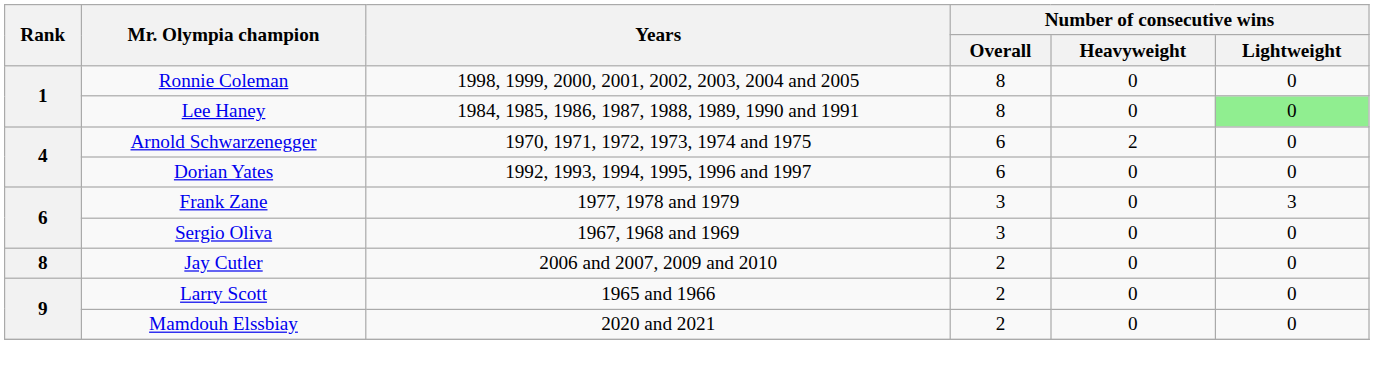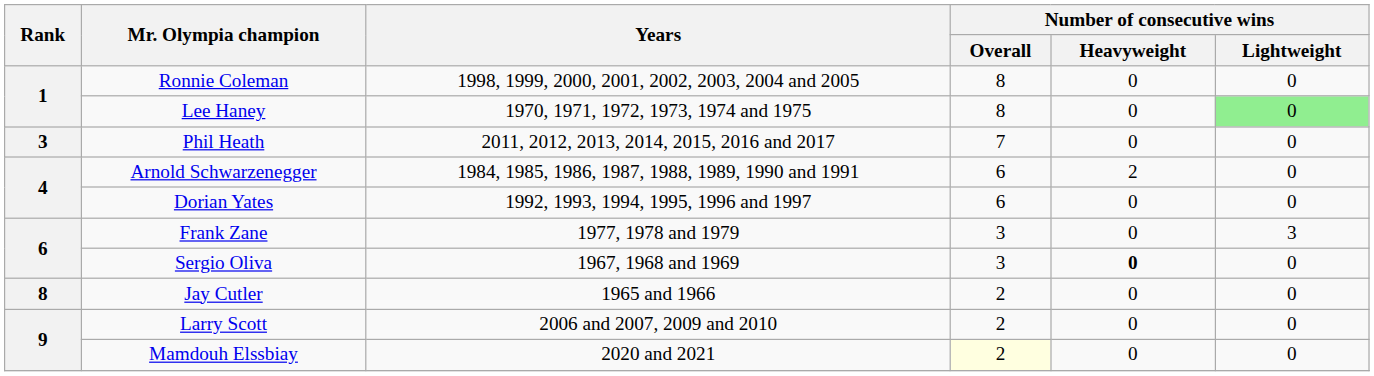 <table class="wikitable sortable" style="text-align: center;width: 90%;">
 <tr>
 <th rowspan=2 colspan=1 align="center">Rank</th>
 <th rowspan=2 colspan=1 align="center">Mr. Olympia champion</th>
 <th rowspan=2 colspan=1 align="center">Years</th>
 <th rowspan=1 colspan=3 align="center">Number of consecutive wins</th>
 </tr>
 <tr>
 <th>Overall</th>
 <th>Heavyweight</th>
 <th>Lightweight</th>
 </tr>
 <tr>
 <th rowspan="2">1</th>
 <td> <a href='#'>Ronnie Coleman</a></td>
 <td>1998, 1999, 2000, 2001, 2002, 2003, 2004 and 2005</td>
 <td>8</td>
 <td>0</td>
 <td>0</td>
 </tr>
 <tr>
 <td> <a href='#'>Lee Haney</a></td>
-<td>1984, 1985, 1986, 1987, 1988, 1989, 1990 and 1991</td>
+<td>1970, 1971, 1972, 1973, 1974 and 1975 </td>
 <td>8</td>
 <td>0</td>
 <td style="background: lightgreen;">0</td>
 </tr>
 <tr>
+<th>3</th>
+<td> <a href='#'>Phil Heath</a></td>
+<td>2011, 2012, 2013, 2014, 2015, 2016 and 2017</td>
+<td>7</td>
+<td>0</td>
+<td>0</td>
+</tr>
+<tr>
 <th rowspan="2">4</th>
 <td> <a href='#'>Arnold Schwarzenegger</a></td>
-<td>1970, 1971, 1972, 1973, 1974 and 1975 </td>
+<td>1984, 1985, 1986, 1987, 1988, 1989, 1990 and 1991</td>
 <td>6</td>
 <td>2</td>
 <td>0</td>
 </tr>
 <tr>
 <td> <a href='#'>Dorian Yates</a></td>
 <td>1992, 1993, 1994, 1995, 1996 and 1997</td>
 <td>6</td>
 <td>0</td>
 <td>0</td>
 </tr>
 <tr>
 <th rowspan="2">6</th>
 <td> <a href='#'>Frank Zane</a></td>
 <td>1977, 1978 and 1979</td>
 <td>3</td>
 <td>0</td>
 <td>3</td>
 </tr>
 <tr>
 <td> <a href='#'>Sergio Oliva</a></td>
 <td>1967, 1968 and 1969</td>
 <td>3</td>
-<td>0</td>
+<td><strong>0</strong></td>
 <td>0</td>
 </tr>
 <tr>
 <th>8</th>
 <td> <a href='#'>Jay Cutler</a></td>
-<td>2006 and 2007, 2009 and 2010</td>
+<td>1965 and 1966</td>
 <td>2</td>
 <td>0</td>
 <td>0</td>
 </tr>
 <tr>
 <th rowspan="2">9</th>
 <td> <a href='#'>Larry Scott</a></td>
-<td>1965 and 1966</td>
+<td>2006 and 2007, 2009 and 2010</td>
 <td>2</td>
 <td>0</td>
 <td>0</td>
 </tr>
 <tr>
 <td> <a href='#'>Mamdouh Elssbiay</a></td>
 <td>2020 and 2021</td>
-<td>2</td>
+<td style="background: lightyellow;">2</td>
 <td>0</td>
 <td>0</td>
 </tr>
 <tr>
 </tr>
 </table>
